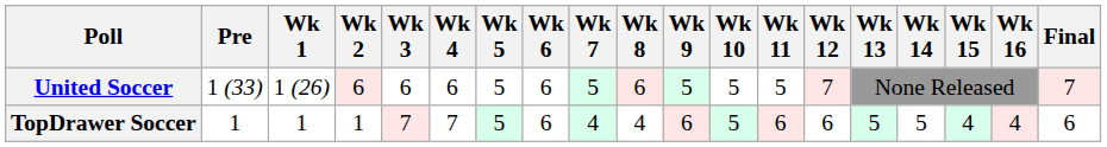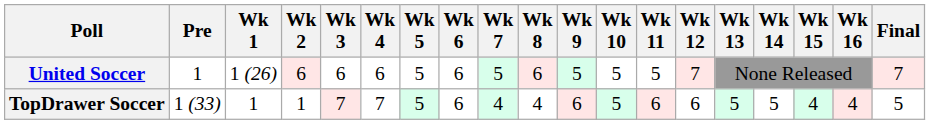 <table class="wikitable" style="white-space:nowrap;text-align:center;">
 <tr>
 <th>Poll</th>
 <th>Pre</th>
 <th>Wk<br>1</th>
 <th>Wk<br>2</th>
 <th>Wk<br>3</th>
 <th>Wk<br>4</th>
 <th>Wk<br>5</th>
 <th>Wk<br>6</th>
 <th>Wk<br>7</th>
 <th>Wk<br>8</th>
 <th>Wk<br>9</th>
 <th>Wk<br>10</th>
 <th>Wk<br>11</th>
 <th>Wk<br>12</th>
 <th>Wk<br>13</th>
 <th>Wk<br>14</th>
 <th>Wk<br>15</th>
 <th>Wk<br>16</th>
 <th>Final<br></th>
 </tr>
 <tr>
 <th><a href='#'>United Soccer</a></th>
-<td style="background:#FFFFFF;">1 <em>(33)</em></td>
+<td style="background:#FFFFFF;">1</td>
 <td style="background:#FFFFFF;">1 <em>(26)</em></td>
 <td style="background:#FFE6E6;">6</td>
 <td style="background:#FFFFFF;">6</td>
 <td style="background:#FFFFFF;">6</td>
 <td style="background:#FFFFFF;">5</td>
 <td style="background:#FFFFFF;">6</td>
 <td style="background:#D8FFEB;">5</td>
 <td style="background:#FFE6E6;">6</td>
 <td style="background:#D8FFEB;">5</td>
 <td style="background:#FFFFFF;">5</td>
 <td style="background:#FFFFFF;">5</td>
 <td style="background:#FFE6E6;">7</td>
 <td colspan=4 style="background:#999;">None Released</td>
 <td style="background:#FFE6E6;">7</td>
 </tr>
 <tr>
 <th>TopDrawer Soccer</th>
-<td style="background:#FFFFFF;">1</td>
+<td style="background:#FFFFFF;">1 <em>(33)</em></td>
 <td style="background:#FFFFFF;">1</td>
 <td style="background:#FFFFFF;">1</td>
 <td style="background:#FFE6E6;">7</td>
 <td style="background:#FFFFFF;">7</td>
 <td style="background:#D8FFEB;">5</td>
 <td style="background:#FFFFFF;">6</td>
 <td style="background:#D8FFEB;">4</td>
 <td style="background:#FFFFFF;">4</td>
 <td style="background:#FFE6E6;">6</td>
 <td style="background:#D8FFEB;">5</td>
 <td style="background:#FFE6E6;">6</td>
 <td style="background:#FFFFFF;">6</td>
 <td style="background:#D8FFEB;">5</td>
 <td style="background:#FFFFFF;">5</td>
 <td style="background:#D8FFEB;">4</td>
 <td style="background:#FFE6E6;">4</td>
-<td style="background:#FFFFFF;">6</td>
+<td style="background:#FFFFFF;">5</td>
 </tr>
 </table>
